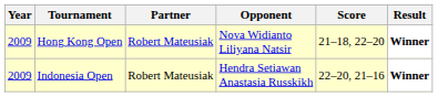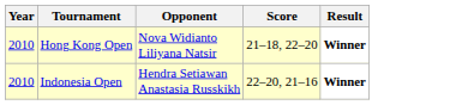 <table class="sortable wikitable" style="font-size: 90%;">
 <tr>
 <th>Year</th>
 <th>Tournament</th>
-<th>Partner</th>
 <th>Opponent</th>
 <th>Score</th>
 <th>Result</th>
 </tr>
 <tr style="background:#FFFFCC">
-<td align="center"><a href='#'>2009</a></td>
+<td align="center"><a href='#'>2010</a></td>
 <td align="left"><a href='#'>Hong Kong Open</a></td>
-<td align="left"> <a href='#'>Robert Mateusiak</a></td>
 <td align="left"> <a href='#'>Nova Widianto</a><br> <a href='#'>Liliyana Natsir</a></td>
 <td align="left">21–18, 22–20</td>
 <td style="text-align:left; background:white"> <strong>Winner</strong></td>
 </tr>
 <tr style="background:#FFFFCC">
-<td align="center"><a href='#'>2009</a></td>
+<td align="center"><a href='#'>2010</a></td>
 <td align="left"><a href='#'>Indonesia Open</a></td>
-<td align="left"> Robert Mateusiak</td>
 <td align="left"> <a href='#'>Hendra Setiawan</a><br> <a href='#'>Anastasia Russkikh</a></td>
 <td align="left">22–20, 21–16</td>
 <td style="text-align:left; background:white"> <strong>Winner</strong></td>
 </tr>
 </table>
